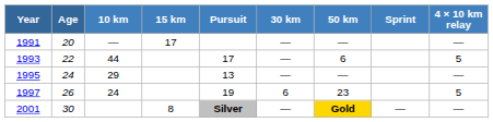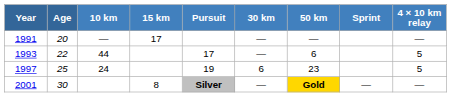 <table class="wikitable" style="font-size:95%; text-align:center; border:grey solid 1px; border-collapse:collapse; background:#ffffff;">
 <tr>
 <th style="background-color:#369; color:white; width:60px;"> Year </th>
 <th style="background-color:#369; color:white; width:40px;"> Age </th>
 <th style="background-color:#4180be; color:white; width:75px;"> 10 km </th>
 <th style="background-color:#4180be; color:white; width:75px;"> 15 km </th>
 <th style="background-color:#4180be; color:white; width:75px;"> Pursuit </th>
 <th style="background-color:#4180be; color:white; width:75px;"> 30 km </th>
 <th style="background-color:#4180be; color:white; width:75px;"> 50 km </th>
 <th style="background-color:#4180be; color:white; width:75px;"> Sprint </th>
 <th style="background-color:#4180be; color:white; width:75px;"> 4 × 10 km <br> relay </th>
 </tr>
 <tr>
 <td><a href='#'>1991</a></td>
 <td><em>20</em></td>
 <td>—</td>
 <td>17</td>
 <td></td>
 <td>—</td>
 <td>—</td>
 <td></td>
 <td>—</td>
 </tr>
 <tr>
 <td><a href='#'>1993</a></td>
 <td><em>22</em></td>
 <td>44</td>
 <td></td>
 <td>17</td>
 <td>—</td>
 <td>6</td>
 <td></td>
 <td>5</td>
 </tr>
 <tr>
-<td><a href='#'>1995</a></td>
-<td><em>24</em></td>
-<td>29</td>
-<td></td>
-<td>13</td>
-<td>—</td>
-<td>—</td>
-<td></td>
-<td>—</td>
-</tr>
-<tr>
 <td><a href='#'>1997</a></td>
-<td><em>26</em></td>
+<td><em>25</em></td>
 <td>24</td>
 <td></td>
 <td>19</td>
 <td>6</td>
 <td>23</td>
 <td></td>
 <td>5</td>
 </tr>
 <tr>
 <td><a href='#'>2001</a></td>
 <td><em>30</em></td>
 <td></td>
 <td>8</td>
 <td style="background:silver;"><strong>Silver</strong></td>
 <td>—</td>
 <td style="background:gold;"><strong>Gold</strong></td>
 <td>—</td>
 <td>—</td>
 </tr>
 </table>
